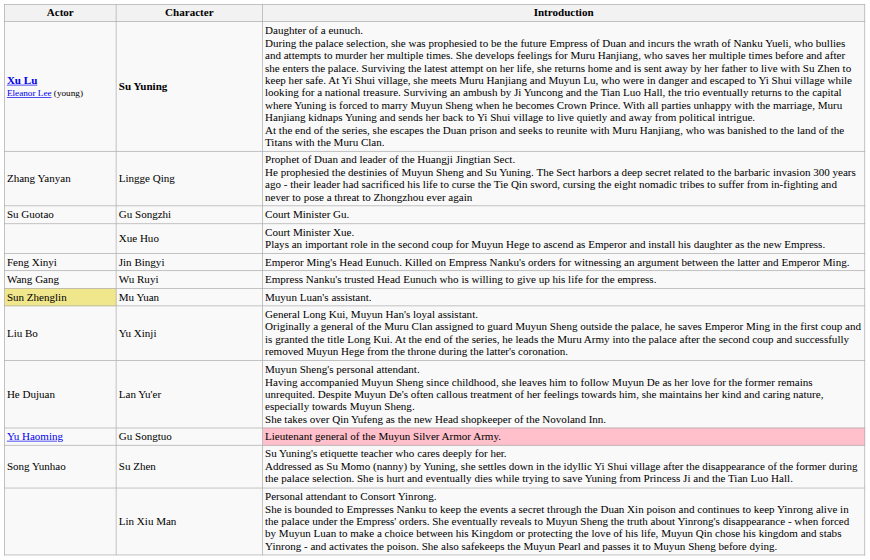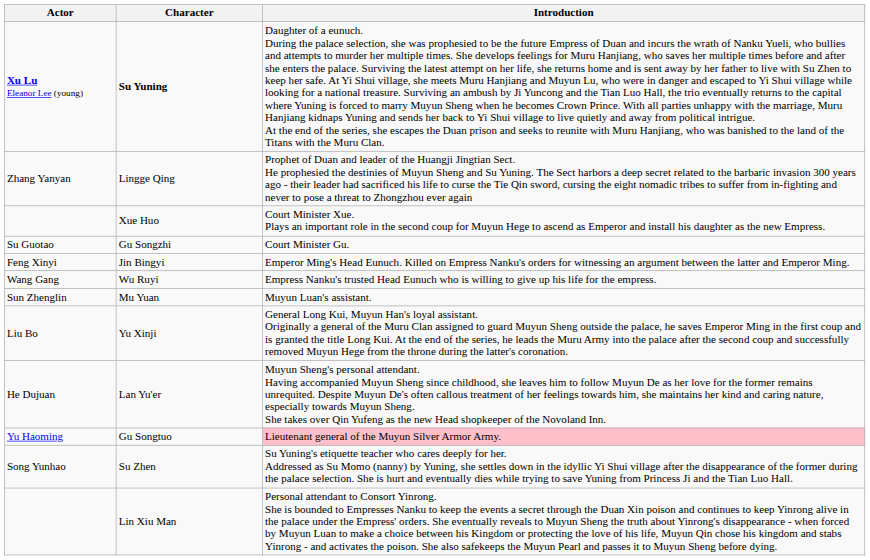 <table class="wikitable">
 <tr>
 <th style="width:13%">Actor</th>
 <th style="width:17%">Character</th>
 <th>Introduction</th>
 </tr>
 <tr>
 <td><strong><a href='#'>Xu Lu</a></strong> <br> <small><a href='#'>Eleanor Lee</a> (young)</small></td>
 <td><strong>Su Yuning</strong></td>
 <td>Daughter of a eunuch.<br>During the palace selection, she was prophesied to be the future Empress of Duan and incurs the wrath of Nanku Yueli, who bullies and attempts to murder her multiple times. She develops feelings for Muru Hanjiang, who saves her multiple times before and after she enters the palace. Surviving the latest attempt on her life, she returns home and is sent away by her father to live with Su Zhen to keep her safe. At Yi Shui village, she meets Muru Hanjiang and Muyun Lu, who were in danger and escaped to Yi Shui village while looking for a national treasure. Surviving an ambush by Ji Yuncong and the Tian Luo Hall, the trio eventually returns to the capital where Yuning is forced to marry Muyun Sheng when he becomes Crown Prince. With all parties unhappy with the marriage, Muru Hanjiang kidnaps Yuning and sends her back to Yi Shui village to live quietly and away from political intrigue.<br>At the end of the series, she escapes the Duan prison and seeks to reunite with Muru Hanjiang, who was banished to the land of the Titans with the Muru Clan.</td>
 </tr>
 <tr>
 <td>Zhang Yanyan</td>
 <td>Lingge Qing</td>
 <td>Prophet of Duan and leader of the Huangji Jingtian Sect.<br>He prophesied the destinies of Muyun Sheng and Su Yuning. The Sect harbors a deep secret related to the barbaric invasion 300 years ago - their leader had sacrificed his life to curse the Tie Qin sword, cursing the eight nomadic tribes to suffer from in-fighting and never to pose a threat to Zhongzhou ever again</td>
 </tr>
 <tr>
+<td></td>
+<td>Xue Huo</td>
+<td>Court Minister Xue.<br>Plays an important role in the second coup for Muyun Hege to ascend as Emperor and install his daughter as the new Empress.</td>
+</tr>
+<tr>
 <td>Su Guotao</td>
 <td>Gu Songzhi</td>
 <td>Court Minister Gu.</td>
-</tr>
-<tr>
-<td></td>
-<td>Xue Huo</td>
-<td>Court Minister Xue.<br>Plays an important role in the second coup for Muyun Hege to ascend as Emperor and install his daughter as the new Empress.</td>
 </tr>
 <tr>
 <td>Feng Xinyi</td>
 <td>Jin Bingyi</td>
 <td>Emperor Ming's Head Eunuch. Killed on Empress Nanku's orders for witnessing an argument between the latter and Emperor Ming.</td>
 </tr>
 <tr>
 <td>Wang Gang</td>
 <td>Wu Ruyi</td>
 <td>Empress Nanku's trusted Head Eunuch who is willing to give up his life for the empress.</td>
 </tr>
 <tr>
-<td style="background: khaki;">Sun Zhenglin</td>
+<td>Sun Zhenglin</td>
 <td>Mu Yuan</td>
 <td>Muyun Luan's assistant.</td>
 </tr>
 <tr>
 <td>Liu Bo</td>
 <td>Yu Xinji</td>
 <td>General Long Kui, Muyun Han's loyal assistant.<br>Originally a general of the Muru Clan assigned to guard Muyun Sheng outside the palace, he saves Emperor Ming in the first coup and is granted the title Long Kui. At the end of the series, he leads the Muru Army into the palace after the second coup and successfully removed Muyun Hege from the throne during the latter's coronation.</td>
 </tr>
 <tr>
 <td>He Dujuan</td>
 <td>Lan Yu'er</td>
 <td>Muyun Sheng's personal attendant.<br>Having accompanied Muyun Sheng since childhood, she leaves him to follow Muyun De as her love for the former remains unrequited. Despite Muyun De's often callous treatment of her feelings towards him, she maintains her kind and caring nature, especially towards Muyun Sheng.<br>She takes over Qin Yufeng as the new Head shopkeeper of the Novoland Inn.</td>
 </tr>
 <tr>
 <td><a href='#'>Yu Haoming</a></td>
 <td>Gu Songtuo</td>
 <td style="background: pink;">Lieutenant general of the Muyun Silver Armor Army.</td>
 </tr>
 <tr>
 <td>Song Yunhao</td>
 <td>Su Zhen</td>
 <td>Su Yuning's etiquette teacher who cares deeply for her.<br>Addressed as Su Momo (nanny) by Yuning, she settles down in the idyllic Yi Shui village after the disappearance of the former during the palace selection. She is hurt and eventually dies while trying to save Yuning from Princess Ji and the Tian Luo Hall.</td>
 </tr>
 <tr>
 <td></td>
 <td>Lin Xiu Man</td>
 <td>Personal attendant to Consort Yinrong.<br>She is bounded to Empresses Nanku to keep the events a secret through the Duan Xin poison and continues to keep Yinrong alive in the palace under the Empress' orders. She eventually reveals to Muyun Sheng the truth about Yinrong's disappearance - when forced by Muyun Luan to make a choice between his Kingdom or protecting the love of his life, Muyun Qin chose his kingdom and stabs Yinrong - and activates the poison. She also safekeeps the Muyun Pearl and passes it to Muyun Sheng before dying.</td>
 </tr>
 </table>
